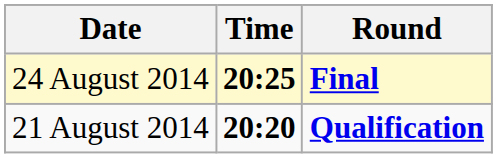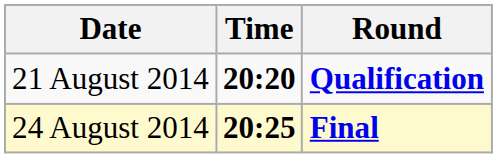 <table class="wikitable">
 <tr>
 <th>Date</th>
 <th>Time</th>
 <th>Round</th>
 </tr>
+<tr>
+<td>21 August 2014</td>
+<td><strong>20:20</strong></td>
+<td><strong><a href='#'>Qualification</a></strong></td>
+</tr>
 <tr style=background:lemonchiffon>
 <td>24 August 2014</td>
 <td><strong>20:25</strong></td>
 <td><strong><a href='#'>Final</a></strong></td>
 </tr>
-<tr>
-<td>21 August 2014</td>
-<td><strong>20:20</strong></td>
-<td><strong><a href='#'>Qualification</a></strong></td>
-</tr>
 </table>
